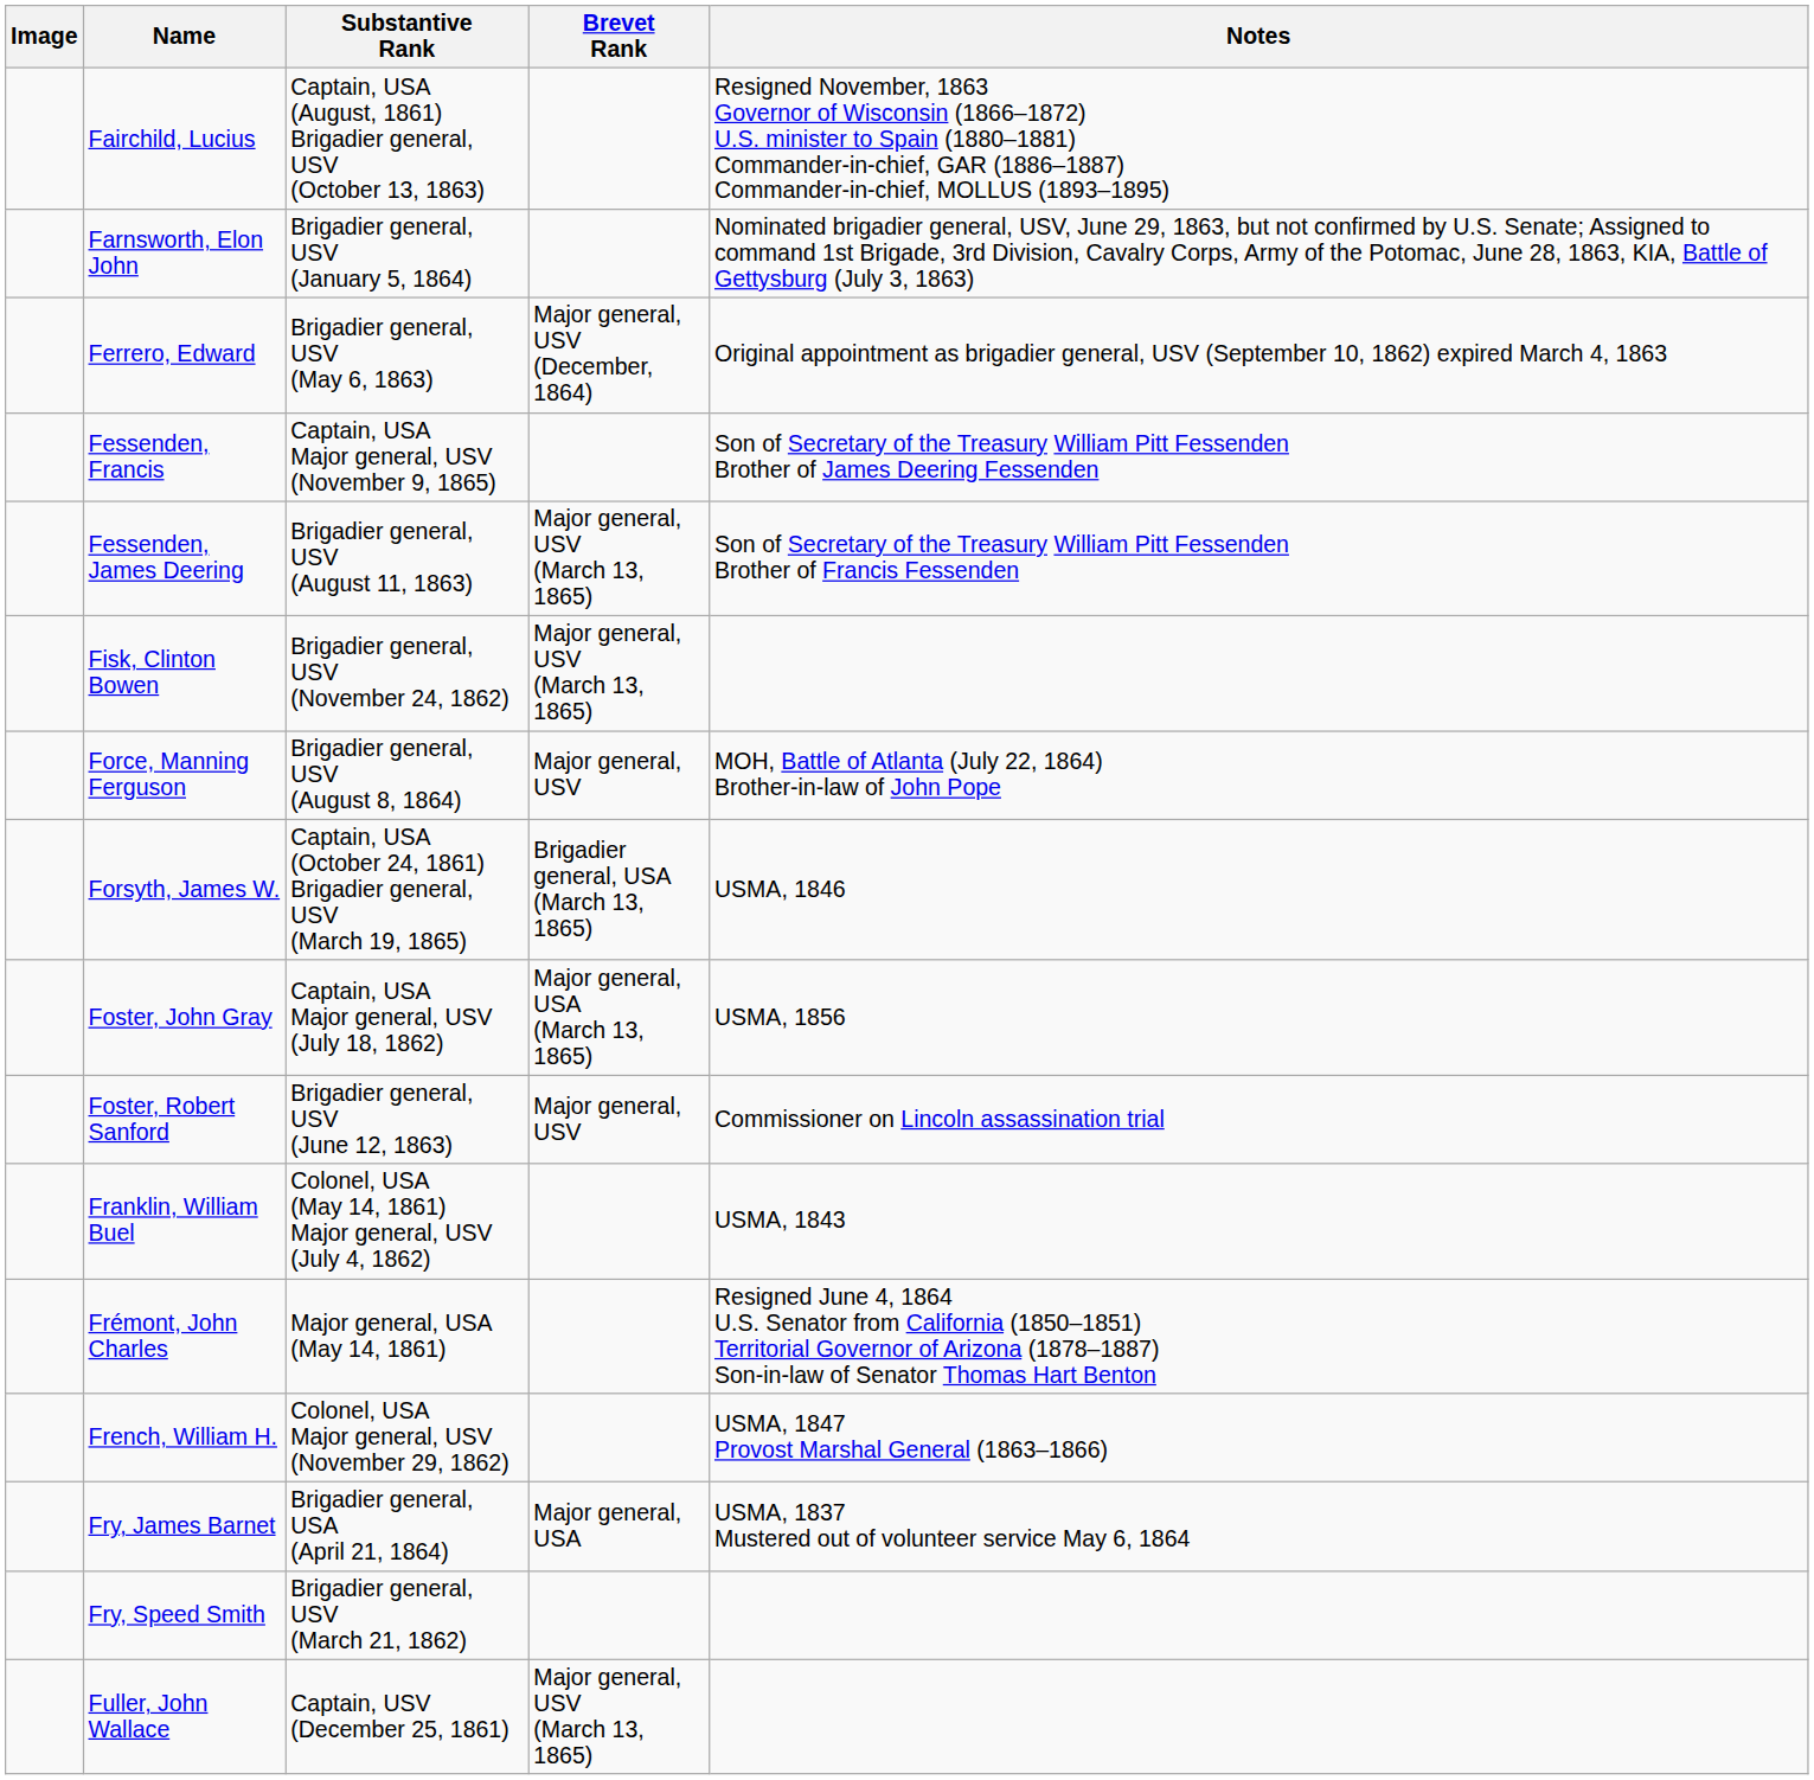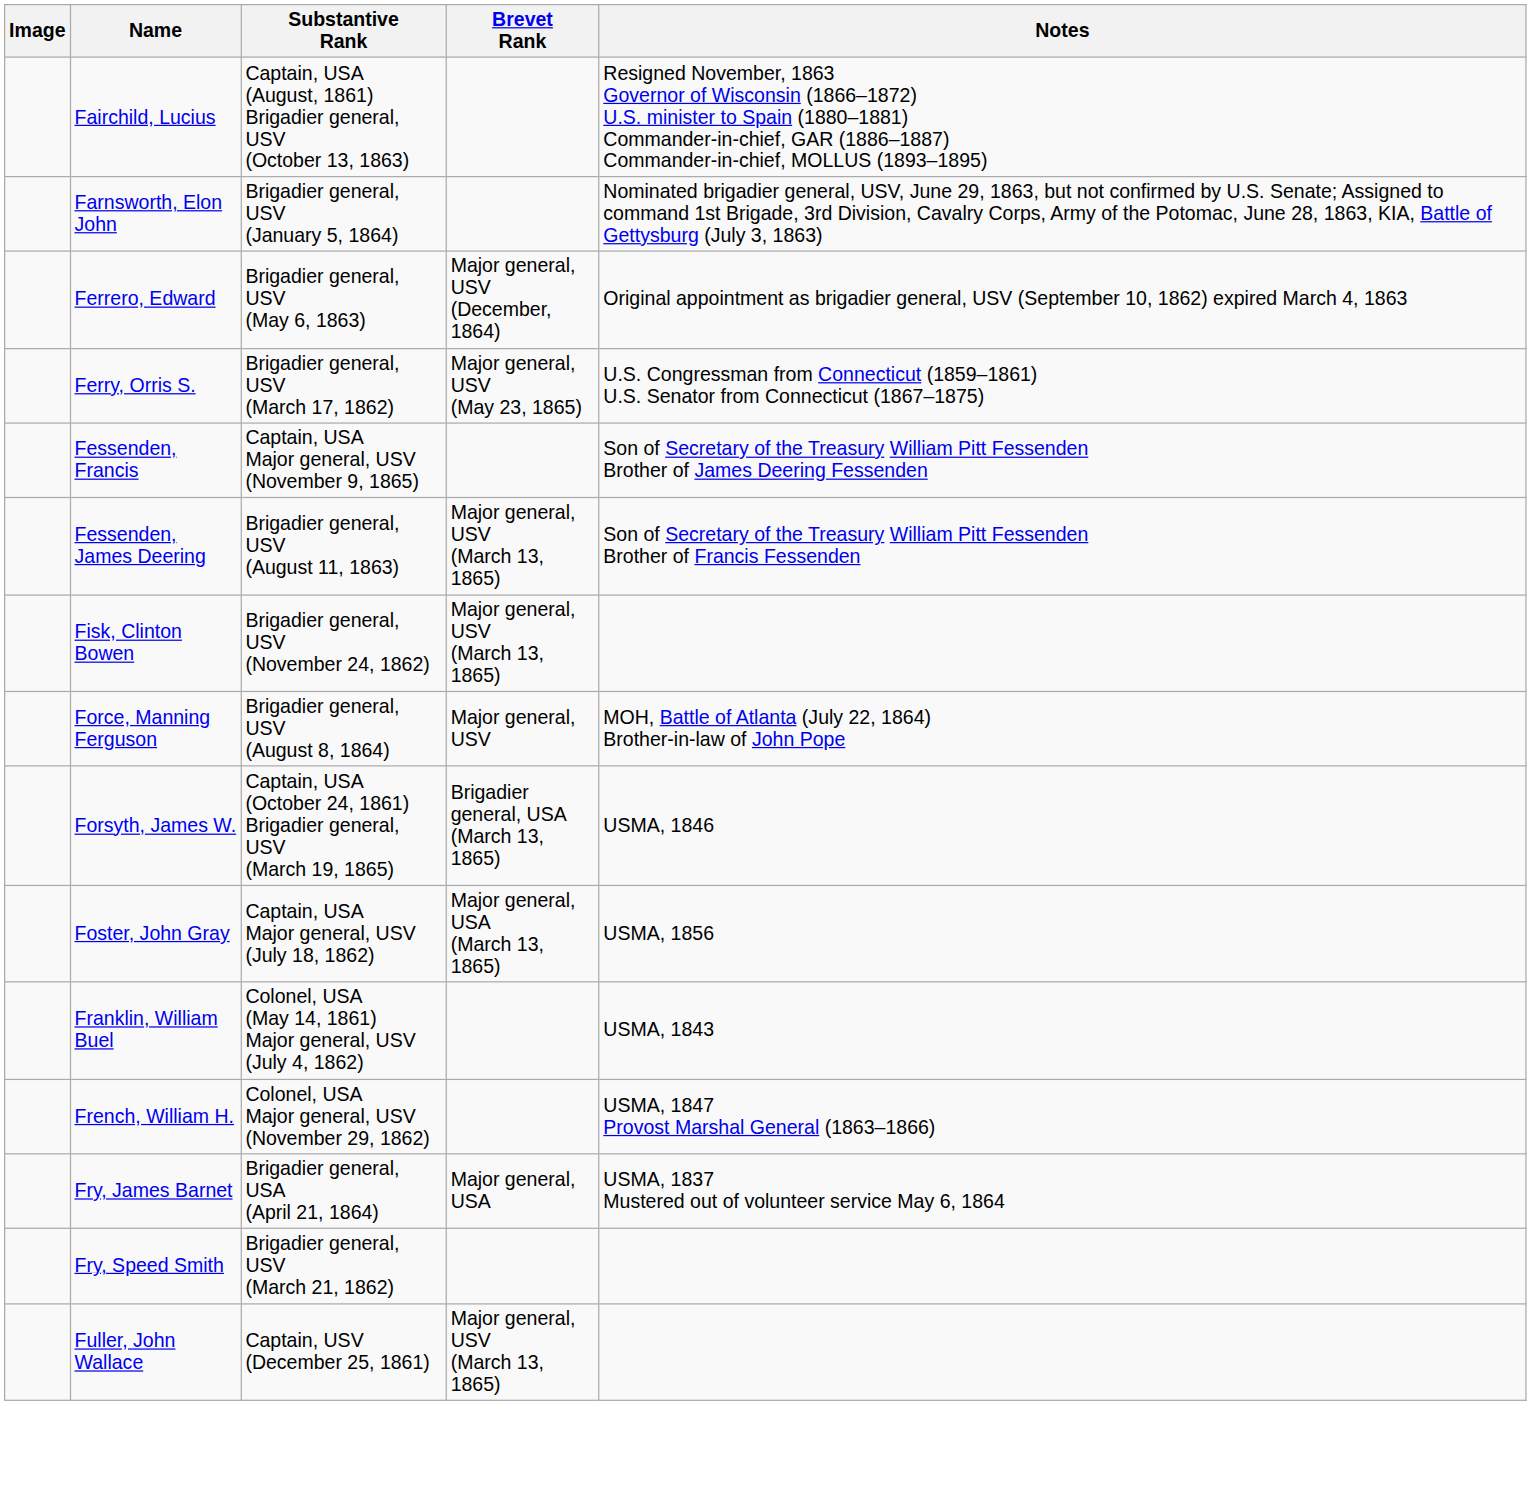 <table class="wikitable sortable">
 <tr>
 <th class="unsortable">Image</th>
 <th>Name</th>
 <th>Substantive<br>Rank</th>
 <th><a href='#'>Brevet</a><br>Rank</th>
 <th class="unsortable">Notes</th>
 </tr>
 <tr>
 <td></td>
 <td><a href='#'>Fairchild, Lucius</a></td>
 <td>Captain, USA<br>(August, 1861)<br>Brigadier general, USV<br>(October 13, 1863)</td>
 <td></td>
 <td>Resigned November, 1863<br><a href='#'>Governor of Wisconsin</a> (1866–1872)<br><a href='#'>U.S. minister to Spain</a> (1880–1881)<br>Commander-in-chief, GAR (1886–1887)<br>Commander-in-chief, MOLLUS (1893–1895)</td>
 </tr>
 <tr>
 <td></td>
 <td><a href='#'>Farnsworth, Elon John</a></td>
 <td>Brigadier general, USV<br>(January 5, 1864)</td>
 <td></td>
 <td>Nominated brigadier general, USV, June 29, 1863, but not confirmed by U.S. Senate; Assigned to command 1st Brigade, 3rd Division, Cavalry Corps, Army of the Potomac, June 28, 1863, KIA, <a href='#'>Battle of Gettysburg</a> (July 3, 1863)</td>
 </tr>
 <tr>
 <td></td>
 <td><a href='#'>Ferrero, Edward</a></td>
 <td>Brigadier general, USV<br>(May 6, 1863)</td>
 <td>Major general, USV<br>(December, 1864)</td>
 <td>Original appointment as brigadier general, USV (September 10, 1862) expired March 4, 1863</td>
+</tr>
+<tr>
+<td></td>
+<td><a href='#'>Ferry, Orris S.</a></td>
+<td>Brigadier general, USV<br>(March 17, 1862)</td>
+<td>Major general, USV<br>(May 23, 1865)</td>
+<td>U.S. Congressman from <a href='#'>Connecticut</a> (1859–1861)<br>U.S. Senator from Connecticut (1867–1875)</td>
 </tr>
 <tr>
 <td></td>
 <td><a href='#'>Fessenden, Francis</a></td>
 <td>Captain, USA<br>Major general, USV<br>(November 9, 1865)</td>
 <td></td>
 <td>Son of <a href='#'>Secretary of the Treasury</a> <a href='#'>William Pitt Fessenden</a><br>Brother of <a href='#'>James Deering Fessenden</a></td>
 </tr>
 <tr>
 <td></td>
 <td><a href='#'>Fessenden, James Deering</a></td>
 <td>Brigadier general, USV<br>(August 11, 1863)</td>
 <td>Major general, USV<br>(March 13, 1865)</td>
 <td>Son of <a href='#'>Secretary of the Treasury</a> <a href='#'>William Pitt Fessenden</a><br>Brother of <a href='#'>Francis Fessenden</a></td>
 </tr>
 <tr>
 <td></td>
 <td><a href='#'>Fisk, Clinton Bowen</a></td>
 <td>Brigadier general, USV<br>(November 24, 1862)</td>
 <td>Major general, USV<br>(March 13, 1865)</td>
 <td></td>
 </tr>
 <tr>
 <td></td>
 <td><a href='#'>Force, Manning Ferguson</a></td>
 <td>Brigadier general, USV<br>(August 8, 1864)</td>
 <td>Major general, USV</td>
 <td>MOH, <a href='#'>Battle of Atlanta</a> (July 22, 1864)<br>Brother-in-law of <a href='#'>John Pope</a></td>
 </tr>
 <tr>
 <td></td>
 <td><a href='#'>Forsyth, James W.</a></td>
 <td>Captain, USA<br>(October 24, 1861)<br>Brigadier general, USV<br>(March 19, 1865)</td>
 <td>Brigadier general, USA<br>(March 13, 1865)</td>
 <td>USMA, 1846</td>
 </tr>
 <tr>
 <td></td>
 <td><a href='#'>Foster, John Gray</a></td>
 <td>Captain, USA<br>Major general, USV<br>(July 18, 1862)</td>
 <td>Major general, USA<br>(March 13, 1865)</td>
 <td>USMA, 1856</td>
 </tr>
 <tr>
 <td></td>
-<td><a href='#'>Foster, Robert Sanford</a></td>
-<td>Brigadier general, USV<br>(June 12, 1863)</td>
-<td>Major general, USV</td>
-<td>Commissioner on <a href='#'>Lincoln assassination trial</a></td>
-</tr>
-<tr>
-<td></td>
 <td><a href='#'>Franklin, William Buel</a></td>
 <td>Colonel, USA<br>(May 14, 1861)<br>Major general, USV<br>(July 4, 1862)</td>
 <td></td>
 <td>USMA, 1843</td>
-</tr>
-<tr>
-<td></td>
-<td><a href='#'>Frémont, John Charles</a></td>
-<td>Major general, USA<br>(May 14, 1861)</td>
-<td></td>
-<td>Resigned June 4, 1864<br>U.S. Senator from <a href='#'>California</a> (1850–1851)<br><a href='#'>Territorial Governor of Arizona</a> (1878–1887)<br>Son-in-law of Senator <a href='#'>Thomas Hart Benton</a></td>
 </tr>
 <tr>
 <td></td>
 <td><a href='#'>French, William H.</a></td>
 <td>Colonel, USA<br>Major general, USV<br>(November 29, 1862)</td>
 <td></td>
 <td>USMA, 1847<br><a href='#'>Provost Marshal General</a> (1863–1866)</td>
 </tr>
 <tr>
 <td></td>
 <td><a href='#'>Fry, James Barnet</a></td>
 <td>Brigadier general, USA<br>(April 21, 1864)</td>
 <td>Major general, USA</td>
 <td>USMA, 1837<br>Mustered out of volunteer service May 6, 1864</td>
 </tr>
 <tr>
 <td></td>
 <td><a href='#'>Fry, Speed Smith</a></td>
 <td>Brigadier general, USV<br>(March 21, 1862)</td>
 <td></td>
 <td></td>
 </tr>
 <tr>
 <td></td>
 <td><a href='#'>Fuller, John Wallace</a></td>
 <td>Captain, USV (December 25, 1861)</td>
 <td>Major general, USV<br>(March 13, 1865)</td>
 <td></td>
 </tr>
 </table>
